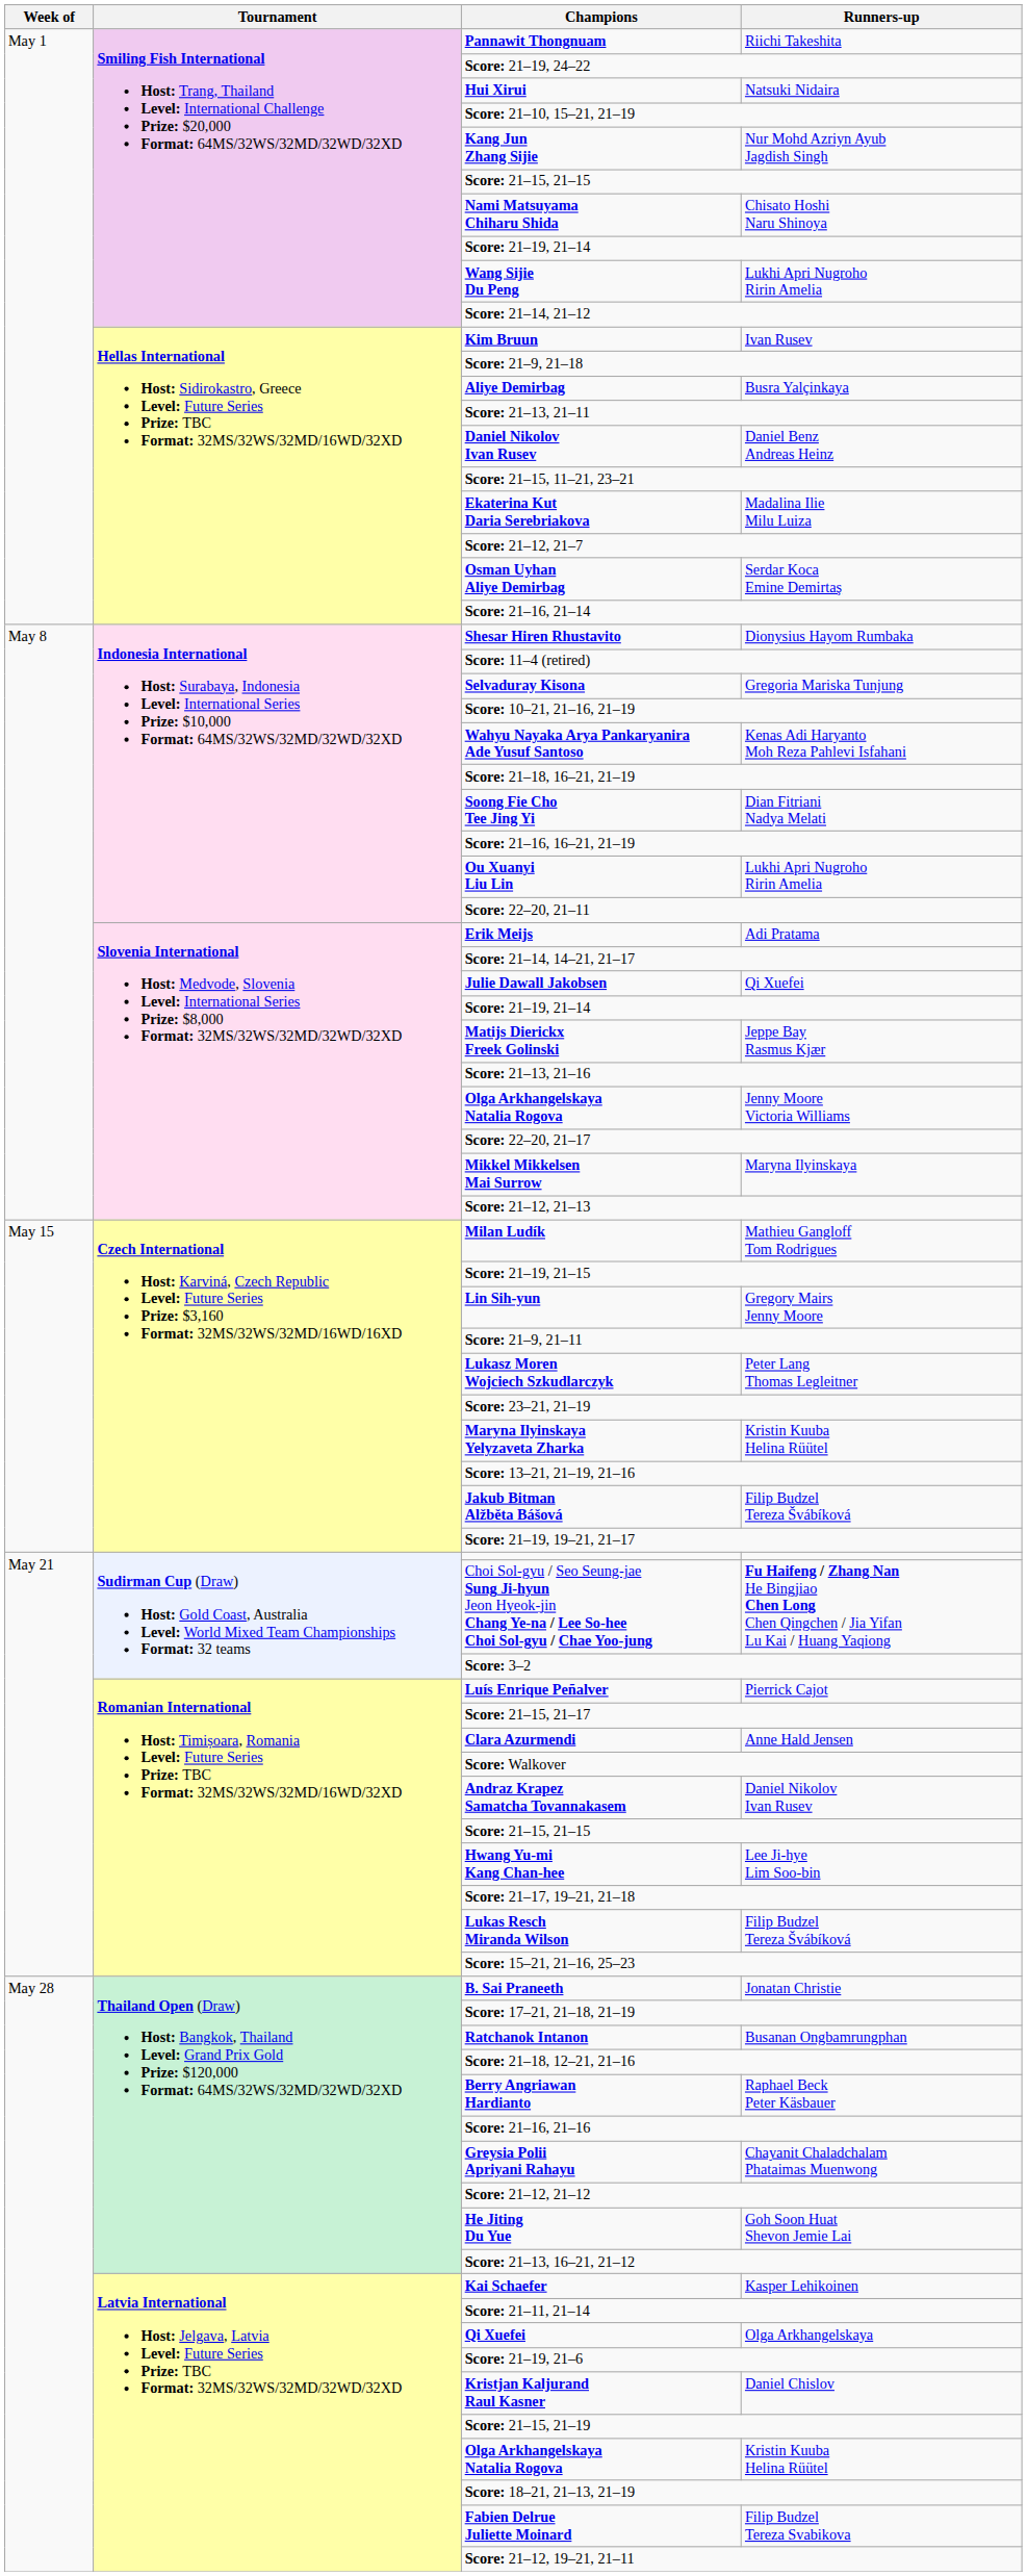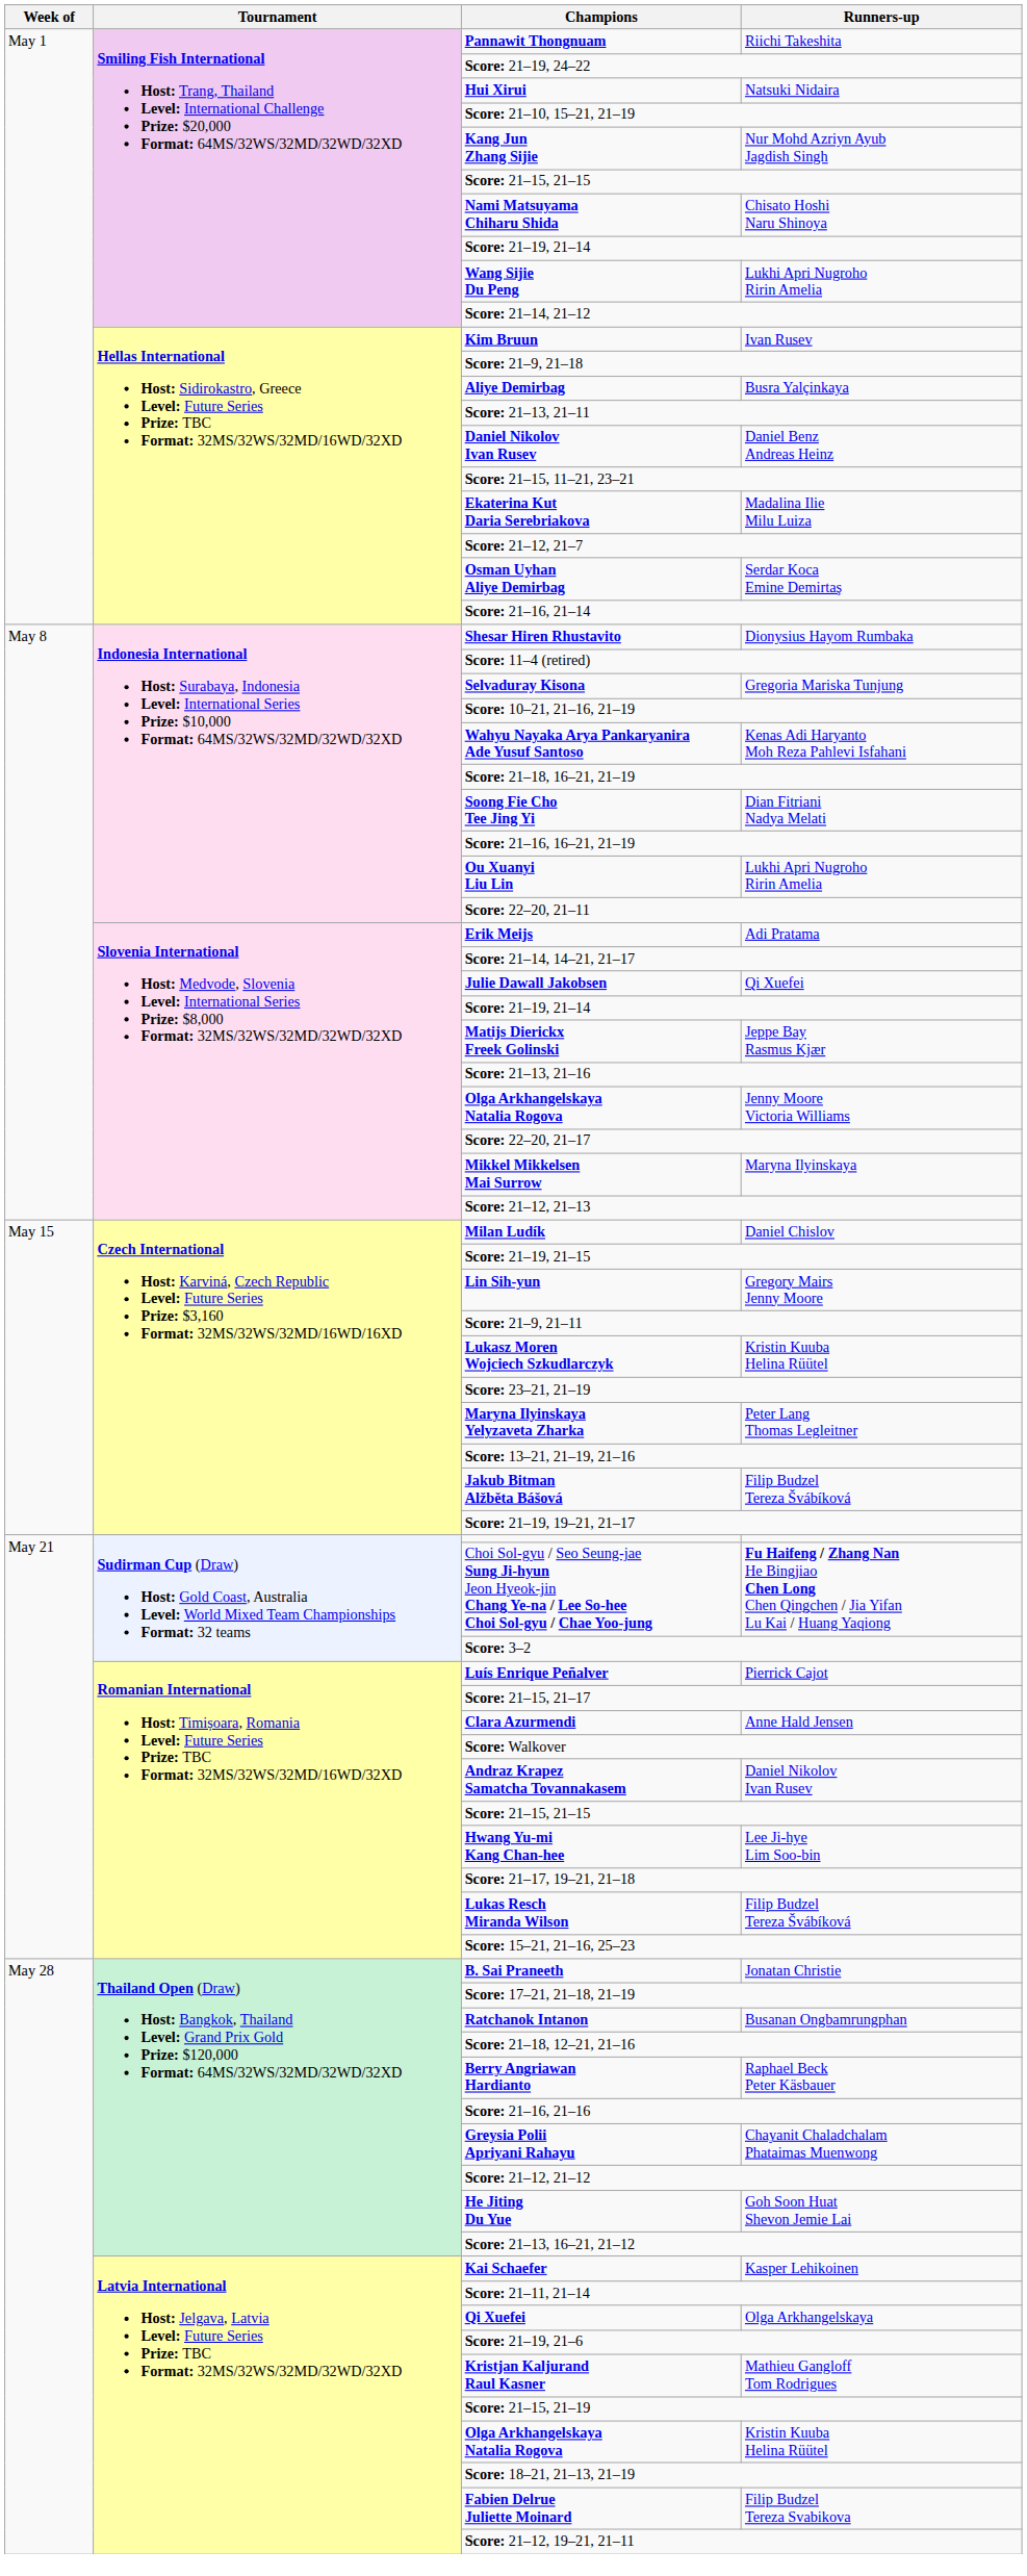 <table class=wikitable style=font-size:85%>
 <tr>
 <th width=75>Week of</th>
 <th width=330>Tournament</th>
 <th width=250>Champions</th>
 <th width=250>Runners-up</th>
 </tr>
 <tr valign=top>
 <td rowspan=20>May 1</td>
 <td style="background:#F0CAF0;" rowspan="10"><br><strong><a href='#'>Smiling Fish International</a></strong><ul><li><strong>Host:</strong> <a href='#'>Trang, Thailand</a></li><li><strong>Level:</strong> <a href='#'>International Challenge</a></li><li><strong>Prize:</strong> $20,000</li><li><strong>Format:</strong> 64MS/32WS/32MD/32WD/32XD</li></ul></td>
 <td><strong> <a href='#'>Pannawit Thongnuam</a></strong></td>
 <td> <a href='#'>Riichi Takeshita</a></td>
 </tr>
 <tr>
 <td colspan=2><strong>Score:</strong> 21–19, 24–22</td>
 </tr>
 <tr valign=top>
 <td><strong> <a href='#'>Hui Xirui</a></strong></td>
 <td> <a href='#'>Natsuki Nidaira</a></td>
 </tr>
 <tr>
 <td colspan=2><strong>Score:</strong> 21–10, 15–21, 21–19</td>
 </tr>
 <tr valign=top>
 <td><strong> <a href='#'>Kang Jun</a><br> <a href='#'>Zhang Sijie</a></strong></td>
 <td> <a href='#'>Nur Mohd Azriyn Ayub</a><br> <a href='#'>Jagdish Singh</a></td>
 </tr>
 <tr>
 <td colspan=2><strong>Score:</strong> 21–15, 21–15</td>
 </tr>
 <tr valign=top>
 <td><strong> <a href='#'>Nami Matsuyama</a><br> <a href='#'>Chiharu Shida</a></strong></td>
 <td> <a href='#'>Chisato Hoshi</a><br> <a href='#'>Naru Shinoya</a></td>
 </tr>
 <tr>
 <td colspan=2><strong>Score:</strong> 21–19, 21–14</td>
 </tr>
 <tr valign=top>
 <td><strong> <a href='#'>Wang Sijie</a><br> <a href='#'>Du Peng</a></strong></td>
 <td> <a href='#'>Lukhi Apri Nugroho</a><br> <a href='#'>Ririn Amelia</a></td>
 </tr>
 <tr>
 <td colspan=2><strong>Score:</strong> 21–14, 21–12</td>
 </tr>
 <tr valign=top>
 <td style="background:#FFFFA8;" rowspan="10"><br><strong><a href='#'>Hellas International</a></strong><ul><li><strong>Host:</strong> <a href='#'>Sidirokastro</a>, Greece</li><li><strong>Level:</strong> <a href='#'>Future Series</a></li><li><strong>Prize:</strong> TBC</li><li><strong>Format:</strong> 32MS/32WS/32MD/16WD/32XD</li></ul></td>
 <td><strong> <a href='#'>Kim Bruun</a></strong></td>
 <td> <a href='#'>Ivan Rusev</a></td>
 </tr>
 <tr>
 <td colspan=2><strong>Score:</strong> 21–9, 21–18</td>
 </tr>
 <tr valign=top>
 <td><strong> <a href='#'>Aliye Demirbag</a></strong></td>
 <td> <a href='#'>Busra Yalçinkaya</a></td>
 </tr>
 <tr>
 <td colspan=2><strong>Score:</strong> 21–13, 21–11</td>
 </tr>
 <tr valign=top>
 <td><strong> <a href='#'>Daniel Nikolov</a><br> <a href='#'>Ivan Rusev</a></strong></td>
 <td> <a href='#'>Daniel Benz</a><br> <a href='#'>Andreas Heinz</a></td>
 </tr>
 <tr>
 <td colspan=2><strong>Score:</strong> 21–15, 11–21, 23–21</td>
 </tr>
 <tr valign=top>
 <td><strong> <a href='#'>Ekaterina Kut</a><br> <a href='#'>Daria Serebriakova</a></strong></td>
 <td> <a href='#'>Madalina Ilie</a><br> <a href='#'>Milu Luiza</a></td>
 </tr>
 <tr>
 <td colspan=2><strong>Score:</strong> 21–12, 21–7</td>
 </tr>
 <tr valign=top>
 <td><strong> <a href='#'>Osman Uyhan</a><br> <a href='#'>Aliye Demirbag</a></strong></td>
 <td> <a href='#'>Serdar Koca</a><br> <a href='#'>Emine Demirtaş</a></td>
 </tr>
 <tr>
 <td colspan=2><strong>Score:</strong> 21–16, 21–14</td>
 </tr>
 <tr valign=top>
 <td rowspan=20>May 8</td>
 <td style="background:#FFDDF1;" rowspan="10"><br><strong><a href='#'>Indonesia International</a></strong><ul><li><strong>Host:</strong> <a href='#'>Surabaya</a>, <a href='#'>Indonesia</a></li><li><strong>Level:</strong> <a href='#'>International Series</a></li><li><strong>Prize:</strong> $10,000</li><li><strong>Format:</strong> 64MS/32WS/32MD/32WD/32XD</li></ul></td>
 <td><strong> <a href='#'>Shesar Hiren Rhustavito</a></strong></td>
 <td> <a href='#'>Dionysius Hayom Rumbaka</a></td>
 </tr>
 <tr>
 <td colspan=2><strong>Score:</strong> 11–4 (retired)</td>
 </tr>
 <tr valign=top>
 <td><strong> <a href='#'>Selvaduray Kisona</a></strong></td>
 <td> <a href='#'>Gregoria Mariska Tunjung</a></td>
 </tr>
 <tr>
 <td colspan=2><strong>Score:</strong> 10–21, 21–16, 21–19</td>
 </tr>
 <tr valign=top>
 <td><strong> <a href='#'>Wahyu Nayaka Arya Pankaryanira</a><br> <a href='#'>Ade Yusuf Santoso</a></strong></td>
 <td> <a href='#'>Kenas Adi Haryanto</a><br> <a href='#'>Moh Reza Pahlevi Isfahani</a></td>
 </tr>
 <tr>
 <td colspan=2><strong>Score:</strong> 21–18, 16–21, 21–19</td>
 </tr>
 <tr valign=top>
 <td><strong> <a href='#'>Soong Fie Cho</a><br> <a href='#'>Tee Jing Yi</a></strong></td>
 <td> <a href='#'>Dian Fitriani</a><br> <a href='#'>Nadya Melati</a></td>
 </tr>
 <tr>
 <td colspan=2><strong>Score:</strong> 21–16, 16–21, 21–19</td>
 </tr>
 <tr valign=top>
 <td><strong> <a href='#'>Ou Xuanyi</a><br> <a href='#'>Liu Lin</a></strong></td>
 <td> <a href='#'>Lukhi Apri Nugroho</a><br> <a href='#'>Ririn Amelia</a></td>
 </tr>
 <tr>
 <td colspan=2><strong>Score:</strong> 22–20, 21–11</td>
 </tr>
 <tr valign=top>
 <td style="background:#FFDDF1;" rowspan="10"><br><strong><a href='#'>Slovenia International</a></strong><ul><li><strong>Host:</strong> <a href='#'>Medvode</a>, <a href='#'>Slovenia</a></li><li><strong>Level:</strong> <a href='#'>International Series</a></li><li><strong>Prize:</strong> $8,000</li><li><strong>Format:</strong> 32MS/32WS/32MD/32WD/32XD</li></ul></td>
 <td><strong> <a href='#'>Erik Meijs</a></strong></td>
 <td> <a href='#'>Adi Pratama</a></td>
 </tr>
 <tr>
 <td colspan=2><strong>Score:</strong> 21–14, 14–21, 21–17</td>
 </tr>
 <tr valign=top>
 <td><strong> <a href='#'>Julie Dawall Jakobsen</a></strong></td>
 <td> <a href='#'>Qi Xuefei</a></td>
 </tr>
 <tr>
 <td colspan=2><strong>Score:</strong> 21–19, 21–14</td>
 </tr>
 <tr valign=top>
 <td><strong> <a href='#'>Matijs Dierickx</a><br> <a href='#'>Freek Golinski</a></strong></td>
 <td> <a href='#'>Jeppe Bay</a><br> <a href='#'>Rasmus Kjær</a></td>
 </tr>
 <tr>
 <td colspan=2><strong>Score:</strong> 21–13, 21–16</td>
 </tr>
 <tr valign=top>
 <td><strong> <a href='#'>Olga Arkhangelskaya</a><br> <a href='#'>Natalia Rogova</a></strong></td>
 <td> <a href='#'>Jenny Moore</a><br> <a href='#'>Victoria Williams</a></td>
 </tr>
 <tr>
 <td colspan=2><strong>Score:</strong> 22–20, 21–17</td>
 </tr>
 <tr valign=top>
 <td><strong> <a href='#'>Mikkel Mikkelsen</a><br> <a href='#'>Mai Surrow</a></strong></td>
 <td> <a href='#'>Maryna Ilyinskaya</a></td>
 </tr>
 <tr>
 <td colspan=2><strong>Score:</strong> 21–12, 21–13</td>
 </tr>
 <tr valign=top>
 <td rowspan=10>May 15</td>
 <td style="background:#FFFFA8;" rowspan="10"><br><strong><a href='#'>Czech International</a></strong><ul><li><strong>Host:</strong> <a href='#'>Karviná</a>, <a href='#'>Czech Republic</a></li><li><strong>Level:</strong> <a href='#'>Future Series</a></li><li><strong>Prize:</strong> $3,160</li><li><strong>Format:</strong> 32MS/32WS/32MD/16WD/16XD</li></ul></td>
 <td><strong> <a href='#'>Milan Ludík</a></strong></td>
-<td> <a href='#'>Mathieu Gangloff</a><br> <a href='#'>Tom Rodrigues</a></td>
+<td> <a href='#'>Daniel Chislov</a></td>
 </tr>
 <tr>
 <td colspan=2><strong>Score:</strong> 21–19, 21–15</td>
 </tr>
 <tr valign=top>
 <td><strong> <a href='#'>Lin Sih-yun</a></strong></td>
 <td> <a href='#'>Gregory Mairs</a><br> <a href='#'>Jenny Moore</a></td>
 </tr>
 <tr>
 <td colspan=2><strong>Score:</strong> 21–9, 21–11</td>
 </tr>
 <tr valign=top>
 <td><strong> <a href='#'>Lukasz Moren</a><br> <a href='#'>Wojciech Szkudlarczyk</a></strong></td>
-<td> <a href='#'>Peter Lang</a><br> <a href='#'>Thomas Legleitner</a></td>
+<td> <a href='#'>Kristin Kuuba</a><br> <a href='#'>Helina Rüütel</a></td>
 </tr>
 <tr>
 <td colspan=2><strong>Score:</strong> 23–21, 21–19</td>
 </tr>
 <tr valign=top>
 <td><strong> <a href='#'>Maryna Ilyinskaya</a><br> <a href='#'>Yelyzaveta Zharka</a></strong></td>
-<td> <a href='#'>Kristin Kuuba</a><br> <a href='#'>Helina Rüütel</a></td>
+<td> <a href='#'>Peter Lang</a><br> <a href='#'>Thomas Legleitner</a></td>
 </tr>
 <tr>
 <td colspan=2><strong>Score:</strong> 13–21, 21–19, 21–16</td>
 </tr>
 <tr valign=top>
 <td><strong> <a href='#'>Jakub Bitman</a><br> <a href='#'>Alžběta Bášová</a></strong></td>
 <td> <a href='#'>Filip Budzel</a><br> <a href='#'>Tereza Švábíková</a></td>
 </tr>
 <tr>
 <td colspan=2><strong>Score:</strong> 21–19, 19–21, 21–17</td>
 </tr>
 <tr valign=top>
 <td rowspan=13>May 21</td>
 <td rowspan=3 style="background:#ECF2FF;"><br><strong><a href='#'>Sudirman Cup</a></strong> (<a href='#'>Draw</a>)<ul><li><strong>Host:</strong> <a href='#'>Gold Coast</a>, Australia</li><li><strong>Level:</strong> <a href='#'>World Mixed Team Championships</a></li><li><strong>Format:</strong> 32 teams</li></ul></td>
 <td><strong></strong></td>
 <td></td>
 </tr>
 <tr>
 <td><a href='#'>Choi Sol-gyu</a> / <a href='#'>Seo Seung-jae</a><br><strong><a href='#'>Sung Ji-hyun</a></strong><br><a href='#'>Jeon Hyeok-jin</a><br><strong><a href='#'>Chang Ye-na</a> / <a href='#'>Lee So-hee</a></strong><br><strong><a href='#'>Choi Sol-gyu</a> / <a href='#'>Chae Yoo-jung</a></strong></td>
 <td><strong><a href='#'>Fu Haifeng</a> / <a href='#'>Zhang Nan</a></strong><br><a href='#'>He Bingjiao</a><br><strong><a href='#'>Chen Long</a></strong><br><a href='#'>Chen Qingchen</a> / <a href='#'>Jia Yifan</a><br><a href='#'>Lu Kai</a> / <a href='#'>Huang Yaqiong</a></td>
 </tr>
 <tr>
 <td colspan=2><strong>Score:</strong> 3–2</td>
 </tr>
 <tr valign=top>
 <td style="background:#FFFFA8;" rowspan="10"><br><strong><a href='#'>Romanian International</a></strong><ul><li><strong>Host:</strong> <a href='#'>Timișoara</a>, <a href='#'>Romania</a></li><li><strong>Level:</strong> <a href='#'>Future Series</a></li><li><strong>Prize:</strong> TBC</li><li><strong>Format:</strong> 32MS/32WS/32MD/16WD/32XD</li></ul></td>
 <td><strong> <a href='#'>Luís Enrique Peñalver</a></strong></td>
 <td> <a href='#'>Pierrick Cajot</a></td>
 </tr>
 <tr>
 <td colspan=2><strong>Score:</strong> 21–15, 21–17</td>
 </tr>
 <tr valign=top>
 <td><strong> <a href='#'>Clara Azurmendi</a></strong></td>
 <td> <a href='#'>Anne Hald Jensen</a></td>
 </tr>
 <tr>
 <td colspan=2><strong>Score:</strong> Walkover</td>
 </tr>
 <tr valign=top>
 <td><strong> <a href='#'>Andraz Krapez</a><br> <a href='#'>Samatcha Tovannakasem</a></strong></td>
 <td> <a href='#'>Daniel Nikolov</a><br> <a href='#'>Ivan Rusev</a></td>
 </tr>
 <tr>
 <td colspan=2><strong>Score:</strong> 21–15, 21–15</td>
 </tr>
 <tr valign=top>
 <td><strong> <a href='#'>Hwang Yu-mi</a><br> <a href='#'>Kang Chan-hee</a></strong></td>
 <td> <a href='#'>Lee Ji-hye</a><br> <a href='#'>Lim Soo-bin</a></td>
 </tr>
 <tr>
 <td colspan=2><strong>Score:</strong> 21–17, 19–21, 21–18</td>
 </tr>
 <tr valign=top>
 <td><strong> <a href='#'>Lukas Resch</a><br> <a href='#'>Miranda Wilson</a></strong></td>
 <td> <a href='#'>Filip Budzel</a><br> <a href='#'>Tereza Švábíková</a></td>
 </tr>
 <tr>
 <td colspan=2><strong>Score:</strong> 15–21, 21–16, 25–23</td>
 </tr>
 <tr valign=top>
 <td rowspan=20>May 28</td>
 <td style="background:#C7F2D5;" rowspan="10"><br><strong><a href='#'>Thailand Open</a></strong> (<a href='#'>Draw</a>)<ul><li><strong>Host:</strong> <a href='#'>Bangkok</a>, <a href='#'>Thailand</a></li><li><strong>Level:</strong> <a href='#'>Grand Prix Gold</a></li><li><strong>Prize:</strong> $120,000</li><li><strong>Format:</strong> 64MS/32WS/32MD/32WD/32XD</li></ul></td>
 <td><strong> <a href='#'>B. Sai Praneeth</a></strong></td>
 <td> <a href='#'>Jonatan Christie</a></td>
 </tr>
 <tr>
 <td colspan=2><strong>Score:</strong> 17–21, 21–18, 21–19</td>
 </tr>
 <tr valign=top>
 <td><strong> <a href='#'>Ratchanok Intanon</a></strong></td>
 <td> <a href='#'>Busanan Ongbamrungphan</a></td>
 </tr>
 <tr>
 <td colspan=2><strong>Score:</strong> 21–18, 12–21, 21–16</td>
 </tr>
 <tr valign=top>
 <td><strong> <a href='#'>Berry Angriawan</a><br> <a href='#'>Hardianto</a></strong></td>
 <td> <a href='#'>Raphael Beck</a><br> <a href='#'>Peter Käsbauer</a></td>
 </tr>
 <tr>
 <td colspan=2><strong>Score:</strong> 21–16, 21–16</td>
 </tr>
 <tr valign=top>
 <td><strong> <a href='#'>Greysia Polii</a><br> <a href='#'>Apriyani Rahayu</a></strong></td>
 <td> <a href='#'>Chayanit Chaladchalam</a><br> <a href='#'>Phataimas Muenwong</a></td>
 </tr>
 <tr>
 <td colspan=2><strong>Score:</strong> 21–12, 21–12</td>
 </tr>
 <tr valign=top>
 <td><strong> <a href='#'>He Jiting</a><br> <a href='#'>Du Yue</a></strong></td>
 <td> <a href='#'>Goh Soon Huat</a><br> <a href='#'>Shevon Jemie Lai</a></td>
 </tr>
 <tr>
 <td colspan=2><strong>Score:</strong> 21–13, 16–21, 21–12</td>
 </tr>
 <tr valign=top>
 <td style="background:#FFFFA8;" rowspan="10"><br><strong><a href='#'>Latvia International</a></strong><ul><li><strong>Host:</strong> <a href='#'>Jelgava</a>, <a href='#'>Latvia</a></li><li><strong>Level:</strong> <a href='#'>Future Series</a></li><li><strong>Prize:</strong> TBC</li><li><strong>Format:</strong> 32MS/32WS/32MD/32WD/32XD</li></ul></td>
 <td><strong> <a href='#'>Kai Schaefer</a></strong></td>
 <td> <a href='#'>Kasper Lehikoinen</a></td>
 </tr>
 <tr>
 <td colspan=2><strong>Score:</strong> 21–11, 21–14</td>
 </tr>
 <tr valign=top>
 <td><strong> <a href='#'>Qi Xuefei</a></strong></td>
 <td> <a href='#'>Olga Arkhangelskaya</a></td>
 </tr>
 <tr>
 <td colspan=2><strong>Score:</strong> 21–19, 21–6</td>
 </tr>
 <tr valign=top>
 <td><strong> <a href='#'>Kristjan Kaljurand</a><br> <a href='#'>Raul Kasner</a></strong></td>
-<td> <a href='#'>Daniel Chislov</a></td>
+<td> <a href='#'>Mathieu Gangloff</a><br> <a href='#'>Tom Rodrigues</a></td>
 </tr>
 <tr>
 <td colspan=2><strong>Score:</strong> 21–15, 21–19</td>
 </tr>
 <tr valign=top>
 <td><strong> <a href='#'>Olga Arkhangelskaya</a><br> <a href='#'>Natalia Rogova</a></strong></td>
 <td> <a href='#'>Kristin Kuuba</a><br> <a href='#'>Helina Rüütel</a></td>
 </tr>
 <tr>
 <td colspan=2><strong>Score:</strong> 18–21, 21–13, 21–19</td>
 </tr>
 <tr valign=top>
 <td><strong> <a href='#'>Fabien Delrue</a><br> <a href='#'>Juliette Moinard</a></strong></td>
 <td> <a href='#'>Filip Budzel</a><br> <a href='#'>Tereza Svabikova</a></td>
 </tr>
 <tr>
 <td colspan=2><strong>Score:</strong> 21–12, 19–21, 21–11</td>
 </tr>
 </table>
